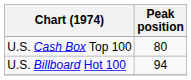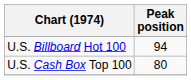 <table class="wikitable sortable">
 <tr>
 <th>Chart (1974)</th>
 <th>Peak<br>position</th>
 </tr>
 <tr>
 </tr>
 <tr>
+<td>U.S. <em><a href='#'>Billboard</a></em> <a href='#'>Hot 100</a></td>
+<td style="text-align:center;">94</td>
+</tr>
+<tr>
 <td>U.S. <a href='#'><em>Cash Box</em></a> Top 100</td>
 <td align="center">80</td>
 </tr>
 <tr>
-<td>U.S. <em><a href='#'>Billboard</a></em> <a href='#'>Hot 100</a></td>
-<td style="text-align:center;">94</td>
-</tr>
-<tr>
 </tr>
 </table>
